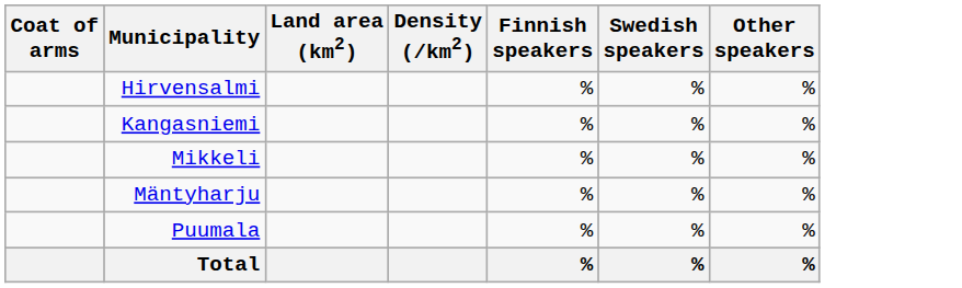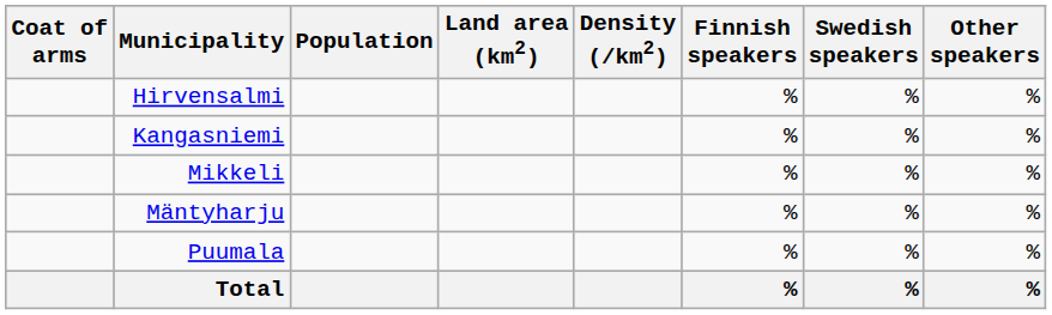 <table class="wikitable sortable" style="font-size: 90%; text-align: right; line-height: normal">
 <tr>
 <th class="unsortable">Coat of<br>arms</th>
 <th>Municipality</th>
+<th>Population</th>
 <th>Land area<br>(km<sup>2</sup>)</th>
 <th>Density<br>(/km<sup>2</sup>)</th>
 <th>Finnish<br>speakers</th>
 <th>Swedish<br>speakers</th>
 <th>Other<br>speakers</th>
 </tr>
 <tr>
 <td></td>
 <td><a href='#'>Hirvensalmi</a></td>
 <td></td>
 <td></td>
+<td></td>
 <td> %</td>
 <td> %</td>
 <td> %</td>
 </tr>
 <tr>
 <td></td>
 <td><a href='#'>Kangasniemi</a></td>
+<td></td>
 <td></td>
 <td></td>
 <td> %</td>
 <td> %</td>
 <td> %</td>
 </tr>
 <tr>
 <td></td>
 <td><a href='#'>Mikkeli</a></td>
 <td></td>
 <td></td>
+<td></td>
 <td> %</td>
 <td> %</td>
 <td> %</td>
 </tr>
 <tr>
 <td></td>
 <td><a href='#'>Mäntyharju</a></td>
+<td></td>
 <td></td>
 <td></td>
 <td> %</td>
 <td> %</td>
 <td> %</td>
 </tr>
 <tr>
 <td></td>
 <td><a href='#'>Puumala</a></td>
 <td></td>
 <td></td>
+<td></td>
 <td> %</td>
 <td> %</td>
 <td> %</td>
 </tr>
 <tr>
 <th></th>
 <th + style=text-align:right><strong>Total</strong></th>
 <th + style=text-align:right></th>
 <th + style=text-align:right></th>
+<th + style=text-align:right></th>
 <th !+ style=text-align:right> %</th>
 <th !+ style=text-align:right> %</th>
 <th !+ style=text-align:right> %</th>
 </tr>
 </table>
